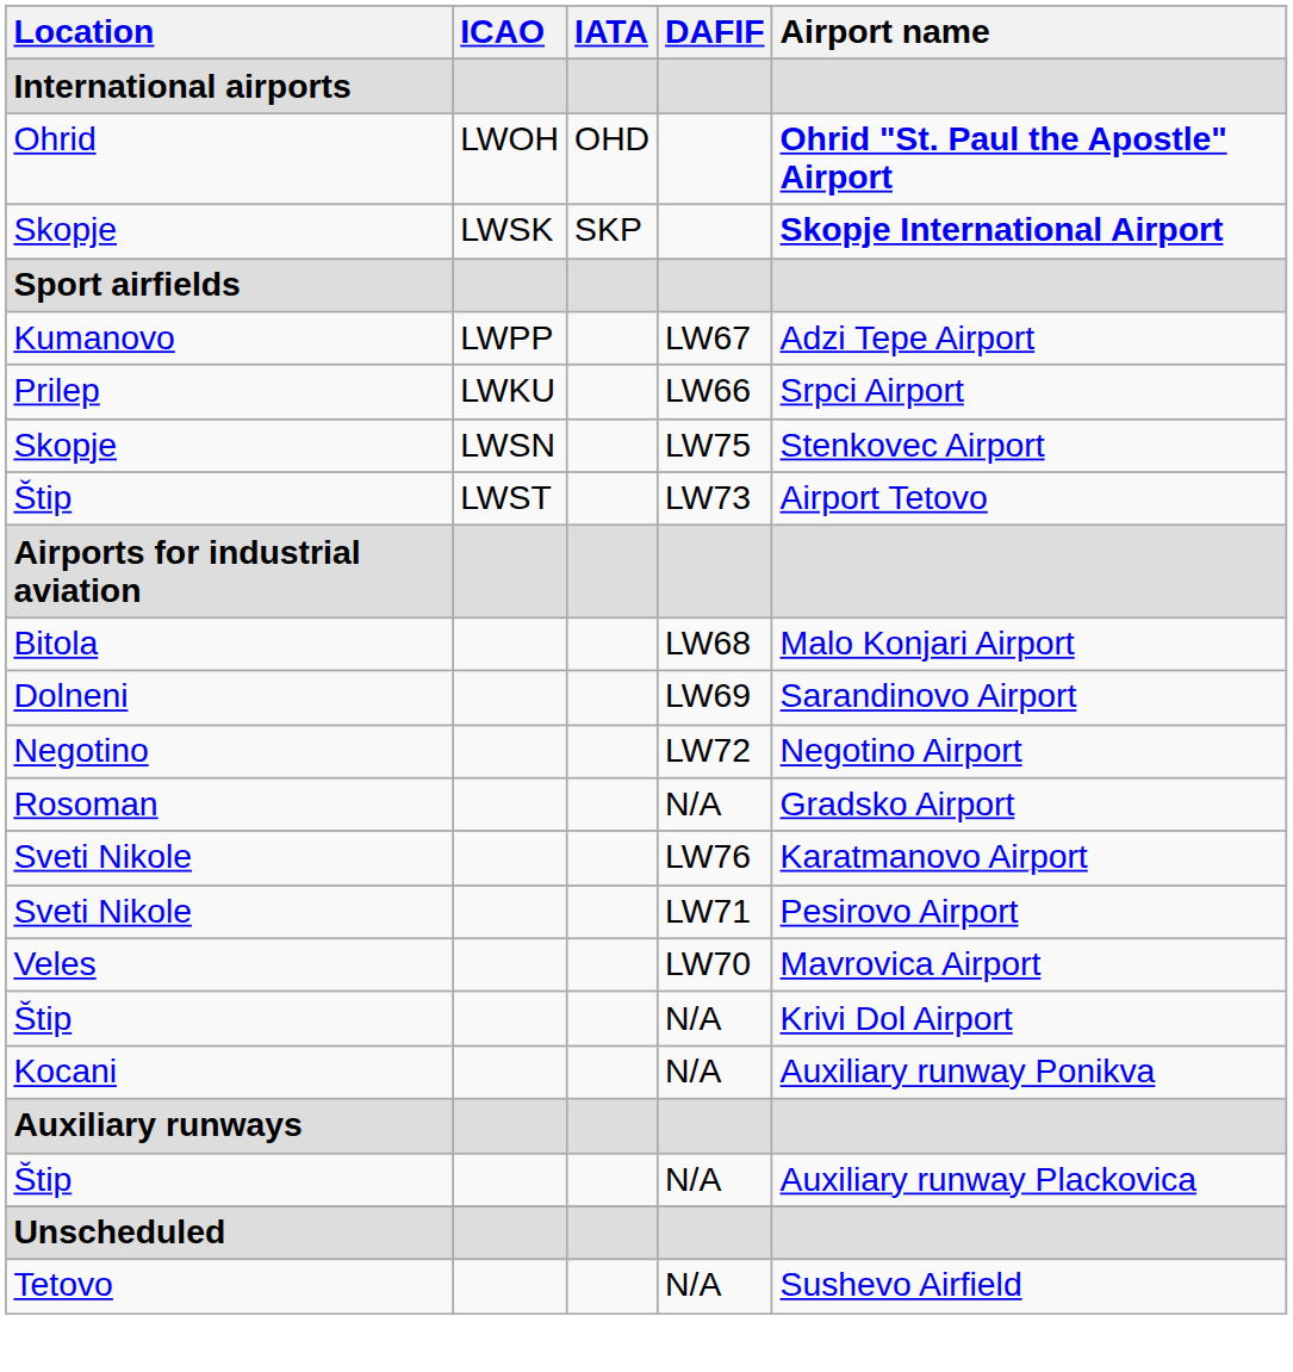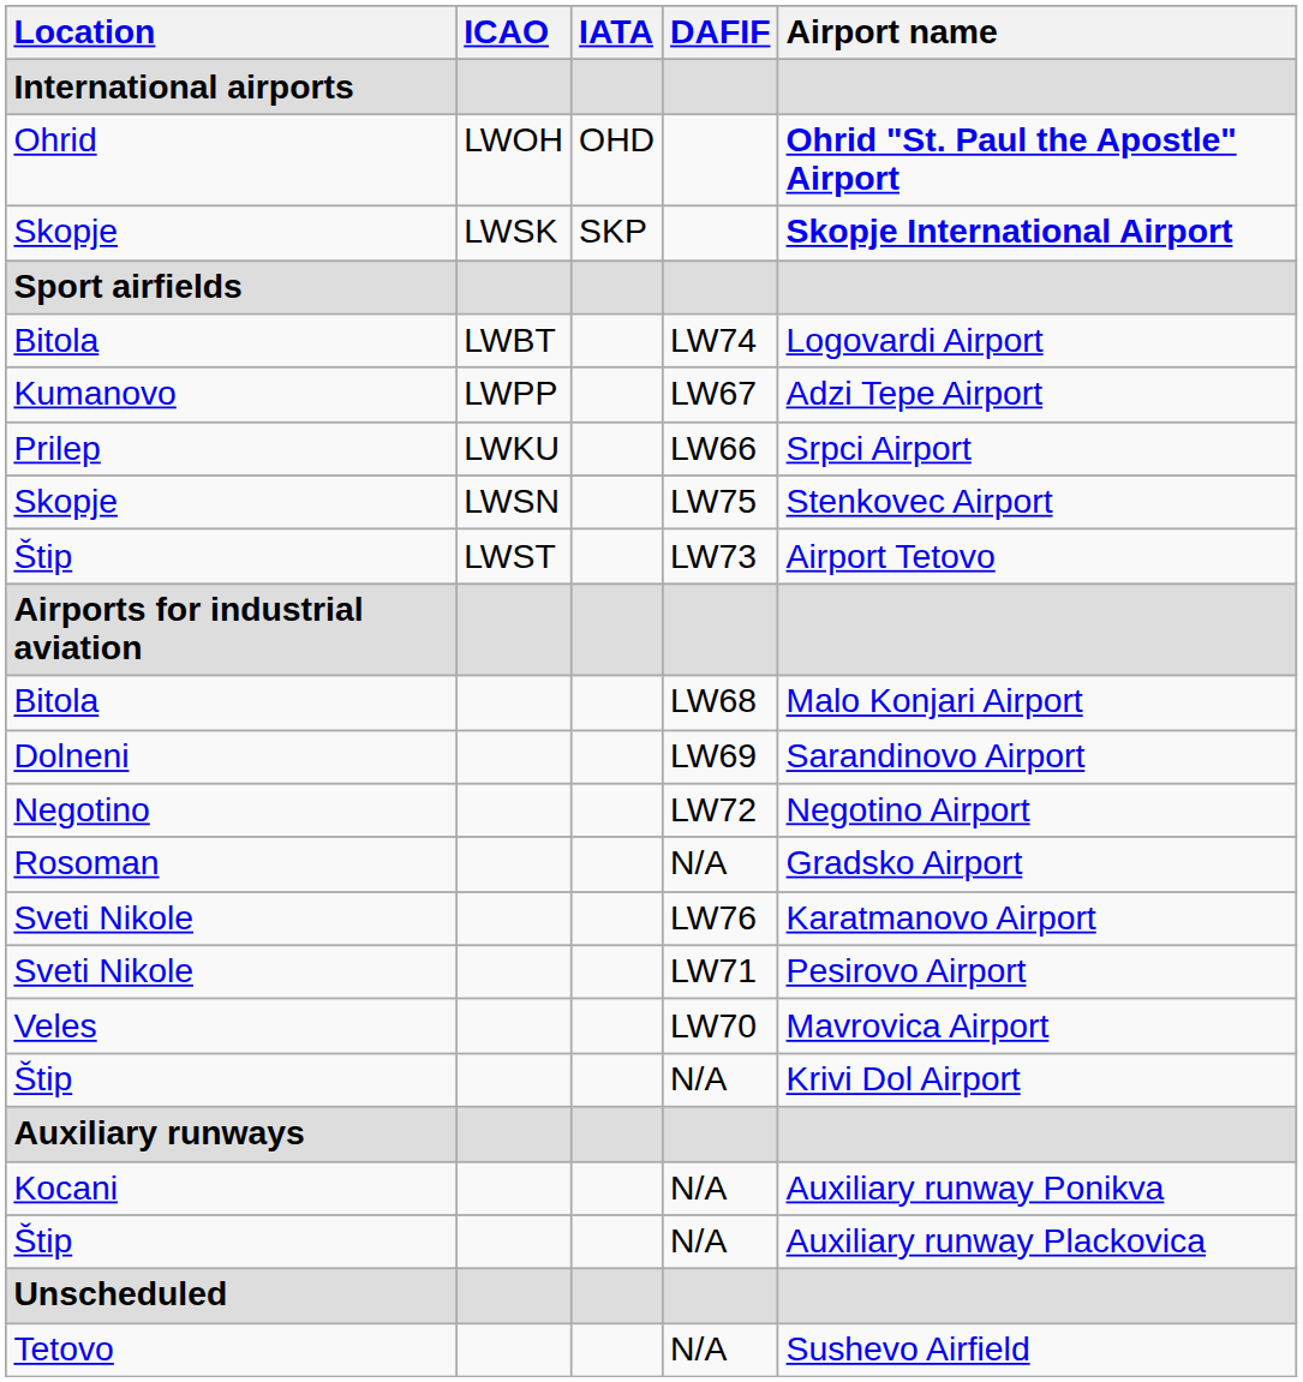 <table class="wikitable sortable">
 <tr valign="baseline">
 <th style="text-align:left; white-space:nowrap;"><a href='#'>Location</a></th>
 <th style="text-align:left;"><a href='#'>ICAO</a></th>
 <th style="text-align:left;"><a href='#'>IATA</a></th>
 <th style="text-align:left;"><a href='#'>DAFIF</a></th>
 <th style="text-align:left; white-space:nowrap;">Airport name</th>
 </tr>
 <tr style="background-color:#DDDDDD;">
 <td> <strong>International airports</strong></td>
 <td></td>
 <td></td>
 <td></td>
 <td></td>
 </tr>
 <tr valign="top">
 <td><a href='#'>Ohrid</a></td>
 <td>LWOH</td>
 <td>OHD</td>
 <td></td>
 <td><strong><a href='#'>Ohrid "St. Paul the Apostle" Airport</a></strong></td>
 </tr>
 <tr valign="top">
 <td><a href='#'>Skopje</a></td>
 <td>LWSK</td>
 <td>SKP</td>
 <td></td>
 <td><strong><a href='#'>Skopje International Airport</a></strong></td>
 </tr>
 <tr style="background-color:#DDDDDD;">
 <td> <strong>Sport airfields</strong></td>
 <td></td>
 <td></td>
 <td></td>
 <td></td>
+</tr>
+<tr valign="top">
+<td><a href='#'>Bitola</a></td>
+<td>LWBT</td>
+<td></td>
+<td>LW74</td>
+<td><a href='#'>Logovardi Airport</a></td>
 </tr>
 <tr valign="top">
 <td><a href='#'>Kumanovo</a></td>
 <td>LWPP</td>
 <td></td>
 <td>LW67</td>
 <td><a href='#'>Adzi Tepe Airport</a></td>
 </tr>
 <tr valign="top">
 <td><a href='#'>Prilep</a></td>
 <td>LWKU</td>
 <td></td>
 <td>LW66</td>
 <td><a href='#'>Srpci Airport</a></td>
 </tr>
 <tr valign="top">
 <td><a href='#'>Skopje</a></td>
 <td>LWSN</td>
 <td></td>
 <td>LW75</td>
 <td><a href='#'>Stenkovec Airport</a></td>
 </tr>
 <tr valign="top">
 <td><a href='#'>Štip</a></td>
 <td>LWST</td>
 <td></td>
 <td>LW73</td>
 <td><a href='#'>Airport Tetovo</a></td>
 </tr>
 <tr style="background-color:#DDDDDD;">
 <td> <strong>Airports for industrial aviation</strong></td>
 <td></td>
 <td></td>
 <td></td>
 <td></td>
 </tr>
 <tr valign="top">
 <td><a href='#'>Bitola</a></td>
 <td></td>
 <td></td>
 <td>LW68</td>
 <td><a href='#'>Malo Konjari Airport</a></td>
 </tr>
 <tr valign="top">
 <td><a href='#'>Dolneni</a></td>
 <td></td>
 <td></td>
 <td>LW69</td>
 <td><a href='#'>Sarandinovo Airport</a></td>
 </tr>
 <tr valign="top">
 <td><a href='#'>Negotino</a></td>
 <td></td>
 <td></td>
 <td>LW72</td>
 <td><a href='#'>Negotino Airport</a></td>
 </tr>
 <tr valign="top">
 <td><a href='#'>Rosoman</a></td>
 <td></td>
 <td></td>
 <td>N/A</td>
 <td><a href='#'>Gradsko Airport</a></td>
 </tr>
 <tr valign="top">
 <td><a href='#'>Sveti Nikole</a></td>
 <td></td>
 <td></td>
 <td>LW76</td>
 <td><a href='#'>Karatmanovo Airport</a></td>
 </tr>
 <tr valign="top">
 <td><a href='#'>Sveti Nikole</a></td>
 <td></td>
 <td></td>
 <td>LW71</td>
 <td><a href='#'>Pesirovo Airport</a></td>
 </tr>
 <tr valign="top">
 <td><a href='#'>Veles</a></td>
 <td></td>
 <td></td>
 <td>LW70</td>
 <td><a href='#'>Mavrovica Airport</a></td>
 </tr>
 <tr valign="top">
 <td><a href='#'>Štip</a></td>
 <td></td>
 <td></td>
 <td>N/A</td>
 <td><a href='#'>Krivi Dol Airport</a></td>
 </tr>
+<tr style="background-color:#DDDDDD;">
+<td> <strong>Auxiliary  runways</strong></td>
+<td></td>
+<td></td>
+<td></td>
+<td></td>
+</tr>
 <tr valign="top">
 <td><a href='#'>Kocani</a></td>
 <td></td>
 <td></td>
 <td>N/A</td>
 <td><a href='#'>Auxiliary runway Ponikva</a></td>
-</tr>
-<tr style="background-color:#DDDDDD;">
-<td> <strong>Auxiliary  runways</strong></td>
-<td></td>
-<td></td>
-<td></td>
-<td></td>
 </tr>
 <tr valign="top">
 <td><a href='#'>Štip</a></td>
 <td></td>
 <td></td>
 <td>N/A</td>
 <td><a href='#'>Auxiliary runway Plackovica</a></td>
 </tr>
 <tr style="background-color:#DDDDDD;">
 <td> <strong>Unscheduled</strong></td>
 <td></td>
 <td></td>
 <td></td>
 <td></td>
 </tr>
 <tr valign="top">
 <td><a href='#'>Tetovo</a></td>
 <td></td>
 <td></td>
 <td>N/A</td>
 <td><a href='#'>Sushevo Airfield</a></td>
 </tr>
 </table>
